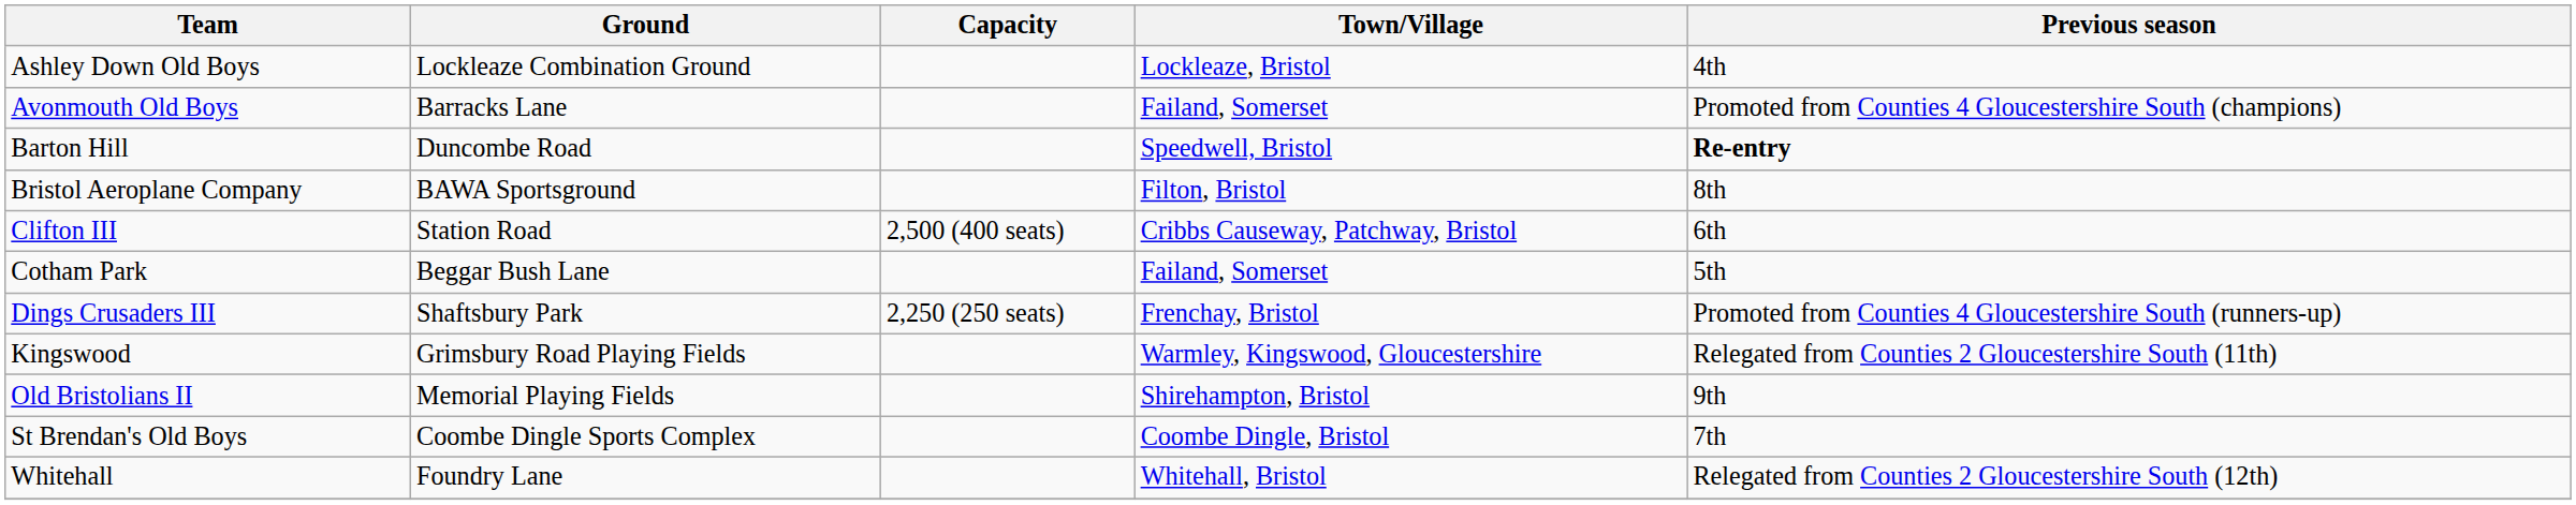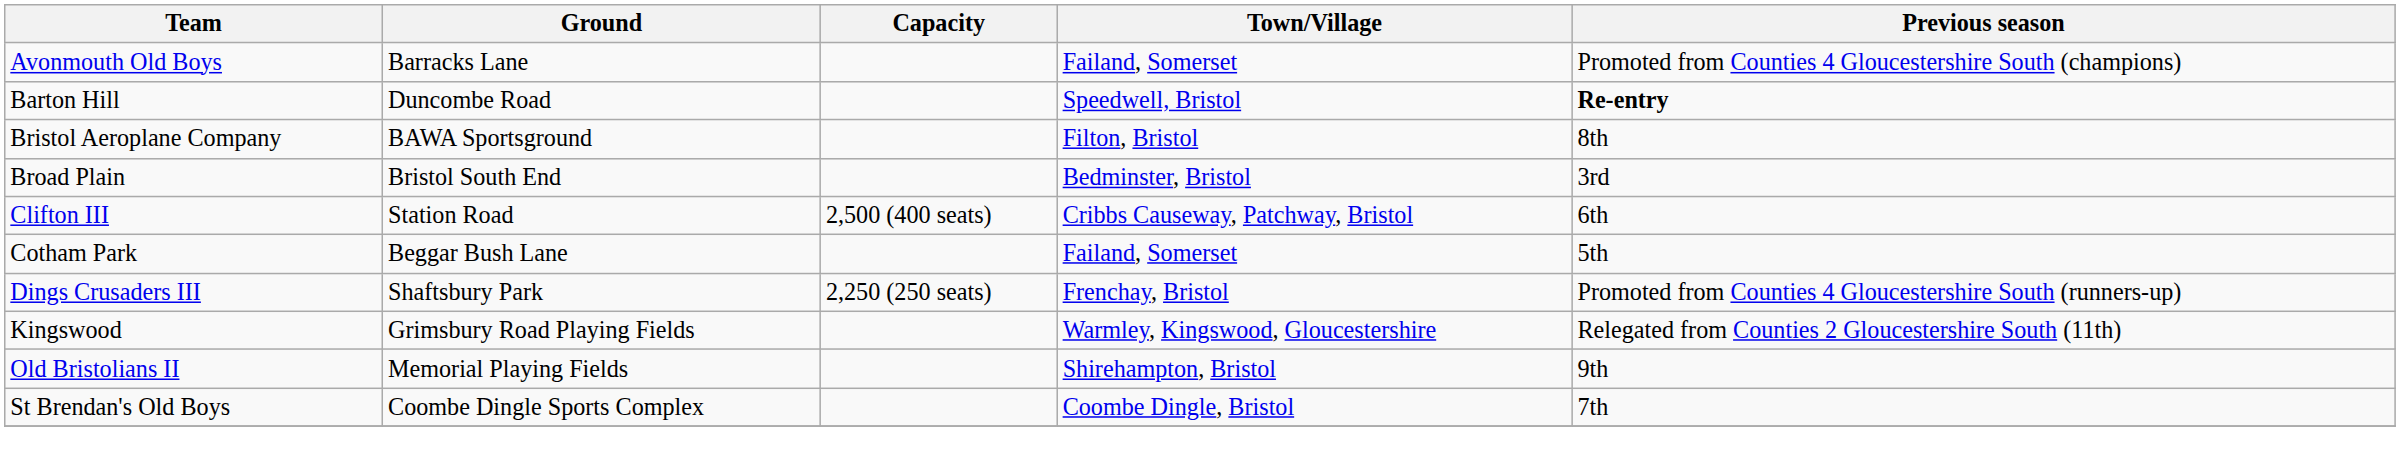 <table class="wikitable sortable" width=100%>
 <tr>
 <th>Team</th>
 <th>Ground</th>
 <th>Capacity</th>
 <th>Town/Village</th>
 <th>Previous season</th>
-</tr>
-<tr>
-<td>Ashley Down Old Boys</td>
-<td>Lockleaze Combination Ground</td>
-<td></td>
-<td><a href='#'>Lockleaze</a>, <a href='#'>Bristol</a></td>
-<td>4th</td>
 </tr>
 <tr>
 <td><a href='#'>Avonmouth Old Boys</a></td>
 <td>Barracks Lane</td>
 <td></td>
 <td><a href='#'>Failand</a>, <a href='#'>Somerset</a></td>
 <td>Promoted from <a href='#'>Counties 4 Gloucestershire South</a> (champions)</td>
 </tr>
 <tr>
 <td>Barton Hill</td>
 <td>Duncombe Road</td>
 <td></td>
 <td><a href='#'>Speedwell, Bristol</a></td>
 <td><strong>Re-entry</strong></td>
 </tr>
 <tr>
 <td>Bristol Aeroplane Company</td>
 <td>BAWA Sportsground</td>
 <td></td>
 <td><a href='#'>Filton</a>, <a href='#'>Bristol</a></td>
 <td>8th</td>
+</tr>
+<tr>
+<td>Broad Plain</td>
+<td>Bristol South End</td>
+<td></td>
+<td><a href='#'>Bedminster</a>, <a href='#'>Bristol</a></td>
+<td>3rd</td>
 </tr>
 <tr>
 <td><a href='#'>Clifton III</a></td>
 <td>Station Road</td>
 <td>2,500 (400 seats)</td>
 <td><a href='#'>Cribbs Causeway</a>, <a href='#'>Patchway</a>, <a href='#'>Bristol</a></td>
 <td>6th</td>
 </tr>
 <tr>
 <td>Cotham Park</td>
 <td>Beggar Bush Lane</td>
 <td></td>
 <td><a href='#'>Failand</a>, <a href='#'>Somerset</a></td>
 <td>5th</td>
 </tr>
 <tr>
 <td><a href='#'>Dings Crusaders III</a></td>
 <td>Shaftsbury Park</td>
 <td>2,250 (250 seats)</td>
 <td><a href='#'>Frenchay</a>, <a href='#'>Bristol</a></td>
 <td>Promoted from <a href='#'>Counties 4 Gloucestershire South</a> (runners-up)</td>
 </tr>
 <tr>
 <td>Kingswood</td>
 <td>Grimsbury Road Playing Fields</td>
 <td></td>
 <td><a href='#'>Warmley</a>, <a href='#'>Kingswood</a>, <a href='#'>Gloucestershire</a></td>
 <td>Relegated from <a href='#'>Counties 2 Gloucestershire South</a> (11th)</td>
 </tr>
 <tr>
 <td><a href='#'>Old Bristolians II</a></td>
 <td>Memorial Playing Fields</td>
 <td></td>
 <td><a href='#'>Shirehampton</a>, <a href='#'>Bristol</a></td>
 <td>9th</td>
 </tr>
 <tr>
 <td>St Brendan's Old Boys</td>
 <td>Coombe Dingle Sports Complex</td>
 <td></td>
 <td><a href='#'>Coombe Dingle</a>, <a href='#'>Bristol</a></td>
 <td>7th</td>
 </tr>
 <tr>
-<td>Whitehall</td>
-<td>Foundry Lane</td>
-<td></td>
-<td><a href='#'>Whitehall</a>, <a href='#'>Bristol</a></td>
-<td>Relegated from <a href='#'>Counties 2 Gloucestershire South</a> (12th)</td>
-</tr>
-<tr>
 </tr>
 </table>
